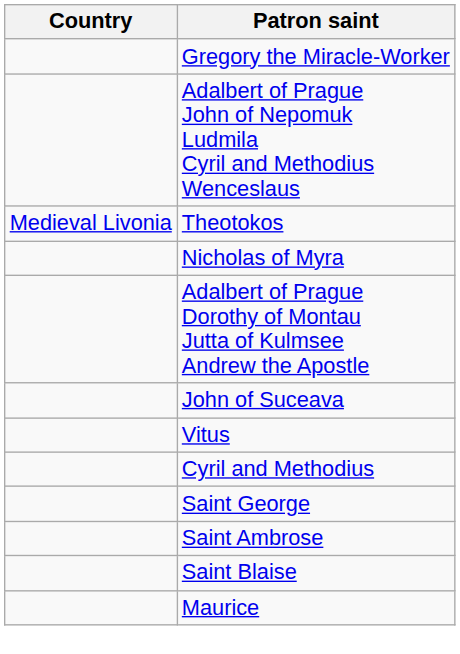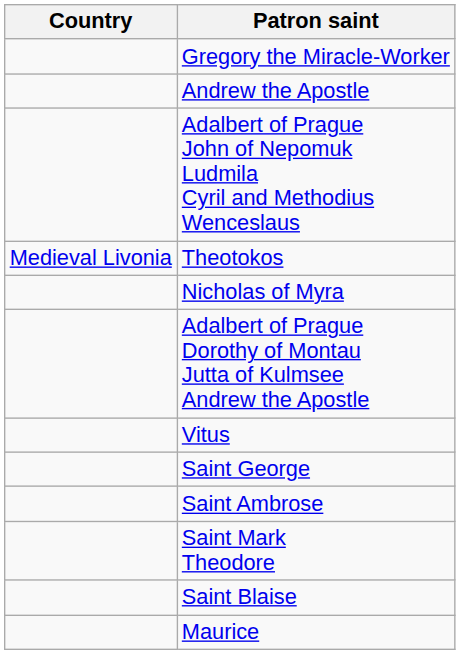 <table class="wikitable sortable">
 <tr>
 <th>Country</th>
 <th>Patron saint</th>
 </tr>
 <tr>
 <td></td>
 <td><a href='#'>Gregory the Miracle-Worker</a></td>
+</tr>
+<tr>
+<td></td>
+<td><a href='#'>Andrew the Apostle</a></td>
 </tr>
 <tr>
 <td></td>
 <td><a href='#'>Adalbert of Prague</a><br><a href='#'>John of Nepomuk</a><br><a href='#'>Ludmila</a><br><a href='#'>Cyril and Methodius</a><br><a href='#'>Wenceslaus</a></td>
 </tr>
 <tr>
 <td><a href='#'>Medieval Livonia</a></td>
 <td><a href='#'>Theotokos</a></td>
 </tr>
 <tr>
 <td></td>
 <td><a href='#'>Nicholas of Myra</a></td>
 </tr>
 <tr>
 <td></td>
 <td><a href='#'>Adalbert of Prague</a><br><a href='#'>Dorothy of Montau</a><br><a href='#'>Jutta of Kulmsee</a><br><a href='#'>Andrew the Apostle</a></td>
 </tr>
 <tr>
 <td></td>
-<td><a href='#'>John of Suceava</a></td>
-</tr>
-<tr>
-<td></td>
 <td><a href='#'>Vitus</a></td>
-</tr>
-<tr>
-<td></td>
-<td><a href='#'>Cyril and Methodius</a></td>
 </tr>
 <tr>
 <td></td>
 <td><a href='#'>Saint George</a></td>
 </tr>
 <tr>
 <td></td>
 <td><a href='#'>Saint Ambrose</a></td>
 </tr>
 <tr>
 <td></td>
+<td><a href='#'>Saint Mark</a><br><a href='#'>Theodore</a></td>
+</tr>
+<tr>
+<td></td>
 <td><a href='#'>Saint Blaise</a></td>
 </tr>
 <tr>
 <td></td>
 <td><a href='#'>Maurice</a></td>
 </tr>
 </table>
